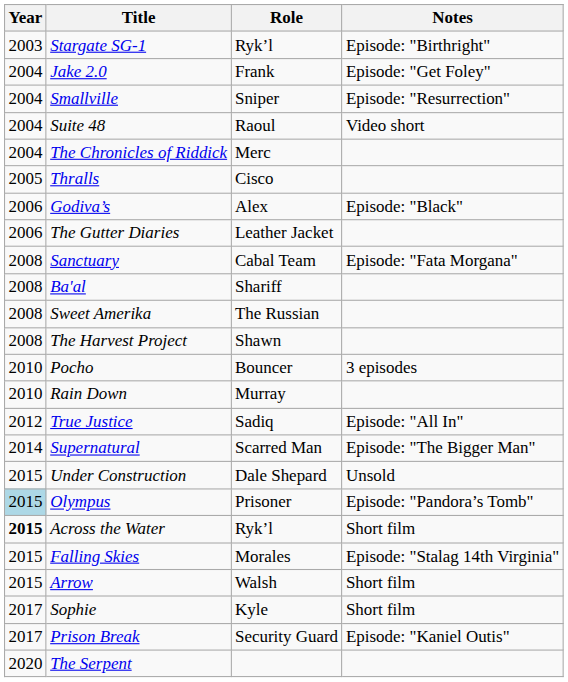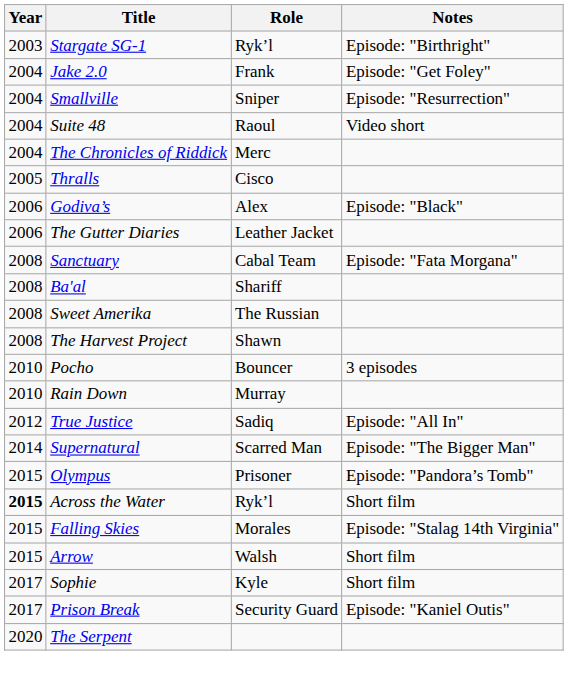 <table class="wikitable sortable">
 <tr>
 <th>Year</th>
 <th>Title</th>
 <th>Role</th>
 <th class="unsortable">Notes</th>
 </tr>
 <tr>
 <td>2003</td>
 <td><em><a href='#'>Stargate SG-1</a></em></td>
 <td>Ryk’l</td>
 <td>Episode: "Birthright"</td>
 </tr>
 <tr>
 <td>2004</td>
 <td><em><a href='#'>Jake 2.0</a></em></td>
 <td>Frank</td>
 <td>Episode: "Get Foley"</td>
 </tr>
 <tr>
 <td>2004</td>
 <td><em><a href='#'>Smallville</a></em></td>
 <td>Sniper</td>
 <td>Episode: "Resurrection"</td>
 </tr>
 <tr>
 <td>2004</td>
 <td><em>Suite 48</em></td>
 <td>Raoul</td>
 <td>Video short</td>
 </tr>
 <tr>
 <td>2004</td>
 <td><em><a href='#'>The Chronicles of Riddick</a></em></td>
 <td>Merc</td>
 <td></td>
 </tr>
 <tr>
 <td>2005</td>
 <td><em><a href='#'>Thralls</a></em></td>
 <td>Cisco</td>
 <td></td>
 </tr>
 <tr>
 <td>2006</td>
 <td><em><a href='#'>Godiva’s</a></em></td>
 <td>Alex</td>
 <td>Episode: "Black"</td>
 </tr>
 <tr>
 <td>2006</td>
 <td><em>The Gutter Diaries</em></td>
 <td>Leather Jacket</td>
 <td></td>
 </tr>
 <tr>
 <td>2008</td>
 <td><em><a href='#'>Sanctuary</a></em></td>
 <td>Cabal Team</td>
 <td>Episode: "Fata Morgana"</td>
 </tr>
 <tr>
 <td>2008</td>
 <td><em><a href='#'>Ba'al</a></em></td>
 <td>Shariff</td>
 <td></td>
 </tr>
 <tr>
 <td>2008</td>
 <td><em>Sweet Amerika</em></td>
 <td>The Russian</td>
 <td></td>
 </tr>
 <tr>
 <td>2008</td>
 <td><em>The Harvest Project</em></td>
 <td>Shawn</td>
 <td></td>
 </tr>
 <tr>
 <td>2010</td>
 <td><em>Pocho</em></td>
 <td>Bouncer</td>
 <td>3 episodes</td>
 </tr>
 <tr>
 <td>2010</td>
 <td><em>Rain Down</em></td>
 <td>Murray</td>
 <td></td>
 </tr>
 <tr>
 <td>2012</td>
 <td><em><a href='#'>True Justice</a></em></td>
 <td>Sadiq</td>
 <td>Episode: "All In"</td>
 </tr>
 <tr>
 <td>2014</td>
 <td><em><a href='#'>Supernatural</a></em></td>
 <td>Scarred Man</td>
 <td>Episode: "The Bigger Man"</td>
 </tr>
 <tr>
 <td>2015</td>
-<td><em>Under Construction</em></td>
-<td>Dale Shepard</td>
-<td>Unsold</td>
-</tr>
-<tr>
-<td style="background: lightblue;">2015</td>
 <td><em><a href='#'>Olympus</a></em></td>
 <td>Prisoner</td>
 <td>Episode: "Pandora’s Tomb"</td>
 </tr>
 <tr>
 <td><strong>2015</strong></td>
 <td><em>Across the Water</em></td>
 <td>Ryk’l</td>
 <td>Short film</td>
 </tr>
 <tr>
 <td>2015</td>
 <td><em><a href='#'>Falling Skies</a></em></td>
 <td>Morales</td>
 <td>Episode: "Stalag 14th Virginia"</td>
 </tr>
 <tr>
 <td>2015</td>
 <td><em><a href='#'>Arrow</a></em></td>
 <td>Walsh</td>
 <td>Short film</td>
 </tr>
 <tr>
 <td>2017</td>
 <td><em>Sophie</em></td>
 <td>Kyle</td>
 <td>Short film</td>
 </tr>
 <tr>
 <td>2017</td>
 <td><em><a href='#'>Prison Break</a></em></td>
 <td>Security Guard</td>
 <td>Episode: "Kaniel Outis"</td>
 </tr>
 <tr>
 <td>2020</td>
 <td><a href='#'><em>The Serpent</em></a></td>
 <td></td>
 <td></td>
 </tr>
 </table>
